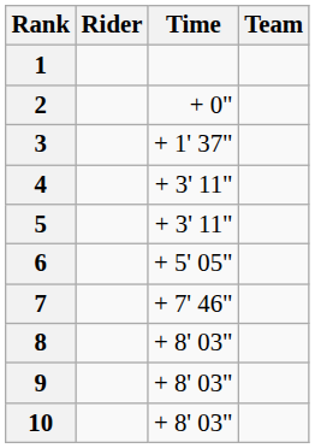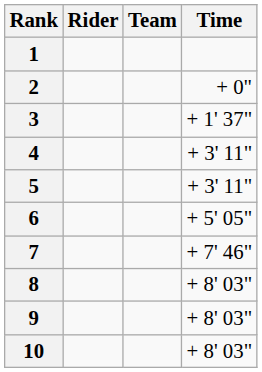 <table class="wikitable">
 <tr>
 <th scope="col">Rank</th>
 <th scope="col">Rider</th>
+<th scope="col">Team</th>
 <th scope="col">Time</th>
-<th scope="col">Team</th>
 </tr>
 <tr>
 <th scope="row" style="text-align:center;">1</th>
 <td></td>
+<td></td>
 <td style="text-align:right;"></td>
-<td></td>
 </tr>
 <tr>
 <th scope="row" style="text-align:center;">2</th>
 <td></td>
+<td></td>
 <td style="text-align:right;">+ 0"</td>
-<td></td>
 </tr>
 <tr>
 <th scope="row" style="text-align:center;">3</th>
 <td></td>
+<td></td>
 <td style="text-align:right;">+ 1' 37"</td>
-<td></td>
 </tr>
 <tr>
 <th scope="row" style="text-align:center;">4</th>
 <td></td>
+<td></td>
 <td style="text-align:right;">+ 3' 11"</td>
-<td></td>
 </tr>
 <tr>
 <th scope="row" style="text-align:center;">5</th>
 <td></td>
+<td></td>
 <td style="text-align:right;">+ 3' 11"</td>
-<td></td>
 </tr>
 <tr>
 <th scope="row" style="text-align:center;">6</th>
 <td></td>
+<td></td>
 <td style="text-align:right;">+ 5' 05"</td>
-<td></td>
 </tr>
 <tr>
 <th scope="row" style="text-align:center;">7</th>
 <td></td>
+<td></td>
 <td style="text-align:right;">+ 7' 46"</td>
-<td></td>
 </tr>
 <tr>
 <th scope="row" style="text-align:center;">8</th>
 <td></td>
+<td></td>
 <td style="text-align:right;">+ 8' 03"</td>
-<td></td>
 </tr>
 <tr>
 <th scope="row" style="text-align:center;">9</th>
 <td></td>
+<td></td>
 <td style="text-align:right;">+ 8' 03"</td>
-<td></td>
 </tr>
 <tr>
 <th scope="row" style="text-align:center;">10</th>
 <td></td>
+<td></td>
 <td style="text-align:right;">+ 8' 03"</td>
-<td></td>
 </tr>
 </table>
